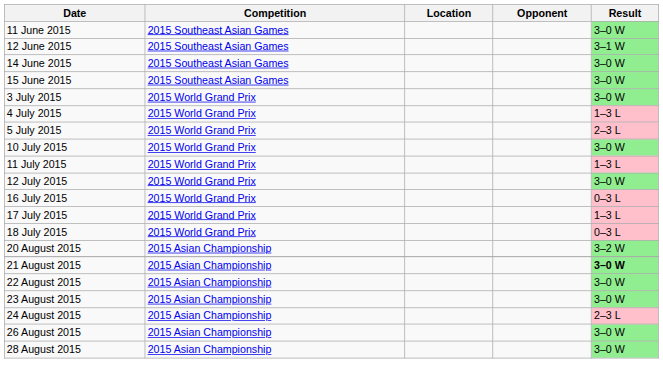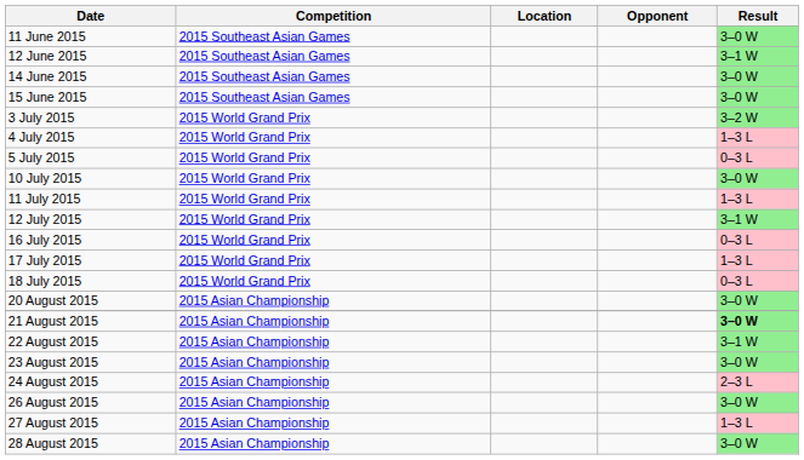 <table class="wikitable" style="font-size:90%; width:70%;">
 <tr>
 <th>Date</th>
 <th>Competition</th>
 <th>Location</th>
 <th>Opponent</th>
 <th>Result</th>
 </tr>
 <tr>
 <td>11 June 2015</td>
 <td><a href='#'>2015 Southeast Asian Games</a></td>
 <td></td>
 <td></td>
 <td bgcolor="lightgreen">3–0 W</td>
 </tr>
 <tr>
 <td>12 June 2015</td>
 <td><a href='#'>2015 Southeast Asian Games</a></td>
 <td></td>
 <td></td>
 <td bgcolor="lightgreen">3–1 W</td>
 </tr>
 <tr>
 <td>14 June 2015</td>
 <td><a href='#'>2015 Southeast Asian Games</a></td>
 <td></td>
 <td></td>
 <td bgcolor="lightgreen">3–0 W</td>
 </tr>
 <tr>
 <td>15 June 2015</td>
 <td><a href='#'>2015 Southeast Asian Games</a></td>
 <td></td>
 <td></td>
 <td bgcolor="lightgreen">3–0 W</td>
 </tr>
 <tr>
 <td>3 July 2015</td>
 <td><a href='#'>2015 World Grand Prix</a></td>
 <td></td>
 <td></td>
-<td bgcolor="lightgreen">3–0 W</td>
+<td bgcolor="lightgreen">3–2 W</td>
 </tr>
 <tr>
 <td>4 July 2015</td>
 <td><a href='#'>2015 World Grand Prix</a></td>
 <td></td>
 <td></td>
 <td bgcolor="pink">1–3 L</td>
 </tr>
 <tr>
 <td>5 July 2015</td>
 <td><a href='#'>2015 World Grand Prix</a></td>
 <td></td>
 <td></td>
-<td bgcolor="pink">2–3 L</td>
+<td bgcolor="pink">0–3 L</td>
 </tr>
 <tr>
 <td>10 July 2015</td>
 <td><a href='#'>2015 World Grand Prix</a></td>
 <td></td>
 <td></td>
 <td bgcolor="lightgreen">3–0 W</td>
 </tr>
 <tr>
 <td>11 July 2015</td>
 <td><a href='#'>2015 World Grand Prix</a></td>
 <td></td>
 <td></td>
 <td bgcolor="pink">1–3 L</td>
 </tr>
 <tr>
 <td>12 July 2015</td>
 <td><a href='#'>2015 World Grand Prix</a></td>
 <td></td>
 <td></td>
-<td bgcolor="lightgreen">3–0 W</td>
+<td bgcolor="lightgreen">3–1 W</td>
 </tr>
 <tr>
 <td>16 July 2015</td>
 <td><a href='#'>2015 World Grand Prix</a></td>
 <td></td>
 <td></td>
 <td bgcolor="pink">0–3 L</td>
 </tr>
 <tr>
 <td>17 July 2015</td>
 <td><a href='#'>2015 World Grand Prix</a></td>
 <td></td>
 <td></td>
 <td bgcolor="pink">1–3 L</td>
 </tr>
 <tr>
 <td>18 July 2015</td>
 <td><a href='#'>2015 World Grand Prix</a></td>
 <td></td>
 <td></td>
 <td bgcolor="pink">0–3 L</td>
 </tr>
 <tr>
 <td>20 August 2015</td>
 <td><a href='#'>2015 Asian Championship</a></td>
 <td></td>
 <td></td>
-<td bgcolor="lightgreen">3–2 W</td>
+<td bgcolor="lightgreen">3–0 W</td>
 </tr>
 <tr>
 </tr>
 <tr>
 <td>21 August 2015</td>
 <td><a href='#'>2015 Asian Championship</a></td>
 <td></td>
 <td></td>
 <td bgcolor="lightgreen"><strong>3–0 W</strong></td>
 </tr>
 <tr>
 <td>22 August 2015</td>
 <td><a href='#'>2015 Asian Championship</a></td>
 <td></td>
 <td></td>
-<td bgcolor="lightgreen">3–0 W</td>
+<td bgcolor="lightgreen">3–1 W</td>
 </tr>
 <tr>
 <td>23 August 2015</td>
 <td><a href='#'>2015 Asian Championship</a></td>
 <td></td>
 <td></td>
 <td bgcolor="lightgreen">3–0 W</td>
 </tr>
 <tr>
 <td>24 August 2015</td>
 <td><a href='#'>2015 Asian Championship</a></td>
 <td></td>
 <td></td>
 <td bgcolor="pink">2–3 L</td>
 </tr>
 <tr>
 <td>26 August 2015</td>
 <td><a href='#'>2015 Asian Championship</a></td>
 <td></td>
 <td></td>
 <td bgcolor="lightgreen">3–0 W</td>
 </tr>
 <tr>
+<td>27 August 2015</td>
+<td><a href='#'>2015 Asian Championship</a></td>
+<td></td>
+<td></td>
+<td bgcolor="pink">1–3 L</td>
+</tr>
+<tr>
 <td>28 August 2015</td>
 <td><a href='#'>2015 Asian Championship</a></td>
 <td></td>
 <td></td>
 <td bgcolor="lightgreen">3–0 W</td>
 </tr>
 </table>
